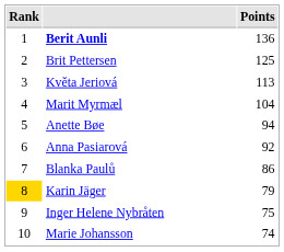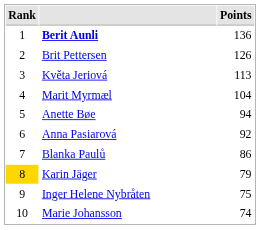 <table cellspacing="1" cellpadding="3" style="border:1px solid #AAAAAA;font-size:86%">
 <tr style="background-color: #E4E4E4;">
 <th style="border-bottom:1px solid #AAAAAA" width=10>Rank</th>
 <th style="border-bottom:1px solid #AAAAAA" width=200></th>
 <th style="border-bottom:1px solid #AAAAAA" width=20 align=right>Points</th>
 </tr>
 <tr>
 <td align=center>1</td>
 <td> <strong><a href='#'>Berit Aunli</a></strong></td>
 <td align=right>136</td>
 </tr>
 <tr>
 <td align=center>2</td>
 <td> <a href='#'>Brit Pettersen</a></td>
-<td align=right>125</td>
+<td align=right>126</td>
 </tr>
 <tr>
 <td align=center>3</td>
 <td> <a href='#'>Květa Jeriová</a></td>
 <td align=right>113</td>
 </tr>
 <tr>
 <td align=center>4</td>
 <td> <a href='#'>Marit Myrmæl</a></td>
 <td align=right>104</td>
 </tr>
 <tr>
 <td align=center>5</td>
 <td> <a href='#'>Anette Bøe</a></td>
 <td align=right>94</td>
 </tr>
 <tr>
 <td align=center>6</td>
 <td> <a href='#'>Anna Pasiarová</a></td>
 <td align=right>92</td>
 </tr>
 <tr>
 <td align=center>7</td>
 <td> <a href='#'>Blanka Paulů</a></td>
 <td align=right>86</td>
 </tr>
 <tr>
 <td align=center style="background: gold;">8</td>
 <td> <a href='#'>Karin Jäger</a></td>
 <td align=right>79</td>
 </tr>
 <tr>
 <td align=center>9</td>
 <td> <a href='#'>Inger Helene Nybråten</a></td>
 <td align=right>75</td>
 </tr>
 <tr>
 <td align=center>10</td>
 <td> <a href='#'>Marie Johansson</a></td>
 <td align=right>74</td>
 </tr>
 </table>
